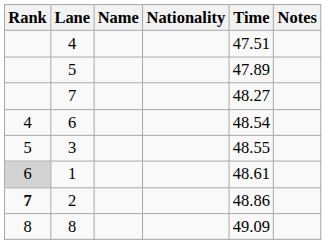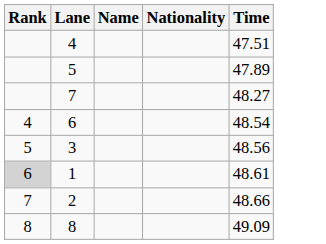 <table class="wikitable sortable" style="text-align:center">
 <tr>
 <th>Rank</th>
 <th>Lane</th>
 <th>Name</th>
 <th>Nationality</th>
 <th>Time</th>
-<th>Notes</th>
 </tr>
 <tr>
 <td></td>
 <td>4</td>
 <td align=left></td>
 <td align=left></td>
 <td>47.51</td>
-<td></td>
 </tr>
 <tr>
 <td></td>
 <td>5</td>
 <td align=left></td>
 <td align=left></td>
 <td>47.89</td>
-<td></td>
 </tr>
 <tr>
 <td></td>
 <td>7</td>
 <td align="left"></td>
 <td align="left"></td>
 <td>48.27</td>
-<td></td>
 </tr>
 <tr>
 <td>4</td>
 <td>6</td>
 <td align=left></td>
 <td align=left></td>
 <td>48.54</td>
-<td></td>
 </tr>
 <tr>
 <td>5</td>
 <td>3</td>
 <td align="left"></td>
 <td align="left"></td>
-<td>48.55</td>
-<td></td>
+<td>48.56</td>
 </tr>
 <tr>
 <td style="background: lightgrey;">6</td>
 <td>1</td>
 <td align="left"></td>
 <td align="left"></td>
 <td>48.61</td>
-<td></td>
 </tr>
 <tr>
-<td><strong>7</strong></td>
+<td>7</td>
 <td>2</td>
 <td align="left"></td>
 <td align="left"></td>
-<td>48.86</td>
-<td></td>
+<td>48.66</td>
 </tr>
 <tr>
 <td>8</td>
 <td>8</td>
 <td align=left></td>
 <td align=left></td>
 <td>49.09</td>
-<td></td>
 </tr>
 </table>
